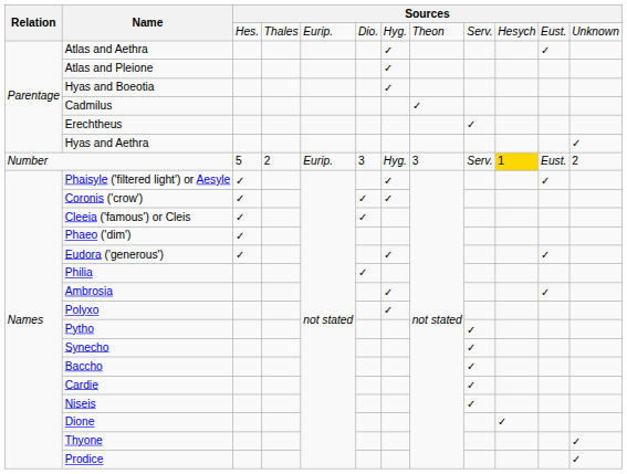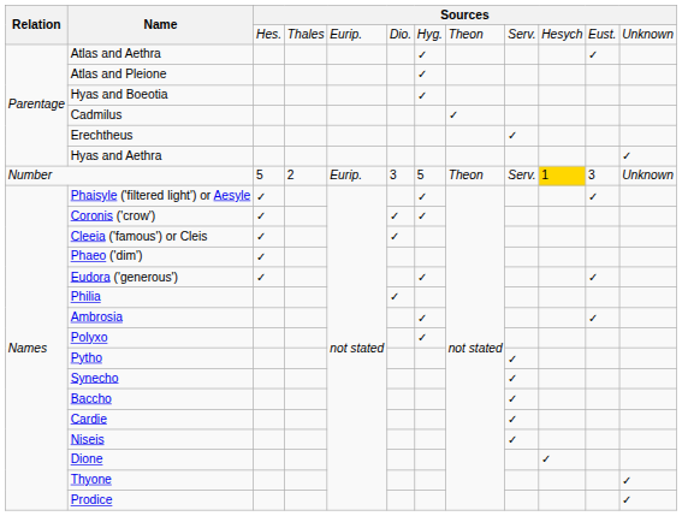 <table class="wikitable">
 <tr>
 <th rowspan="2">Relation</th>
 <th rowspan="2">Name</th>
 <th colspan="10">Sources</th>
 </tr>
 <tr>
 <td><em>Hes.</em></td>
 <td><em>Thales</em></td>
 <td><em>Eurip.</em></td>
 <td><em>Dio.</em></td>
 <td><em>Hyg.</em></td>
 <td><em>Theon</em></td>
 <td><em>Serv.</em></td>
 <td><em>Hesych</em></td>
 <td><em>Eust.</em></td>
 <td><em>Unknown</em></td>
 </tr>
 <tr>
 <td rowspan="6"><em>Parentage</em></td>
 <td>Atlas and Aethra</td>
 <td></td>
 <td></td>
 <td></td>
 <td></td>
 <td>✓</td>
 <td></td>
 <td></td>
 <td></td>
 <td>✓</td>
 <td></td>
 </tr>
 <tr>
 <td>Atlas and Pleione</td>
 <td></td>
 <td></td>
 <td></td>
 <td></td>
 <td>✓</td>
 <td></td>
 <td></td>
 <td></td>
 <td></td>
 <td></td>
 </tr>
 <tr>
 <td>Hyas and Boeotia</td>
 <td></td>
 <td></td>
 <td></td>
 <td></td>
 <td>✓</td>
 <td></td>
 <td></td>
 <td></td>
 <td></td>
 <td></td>
 </tr>
 <tr>
 <td>Cadmilus</td>
 <td></td>
 <td></td>
 <td></td>
 <td></td>
 <td></td>
 <td>✓</td>
 <td></td>
 <td></td>
 <td></td>
 <td></td>
 </tr>
 <tr>
 <td>Erechtheus</td>
 <td></td>
 <td></td>
 <td></td>
 <td></td>
 <td></td>
 <td></td>
 <td>✓</td>
 <td></td>
 <td></td>
 <td></td>
 </tr>
 <tr>
 <td>Hyas and Aethra</td>
 <td></td>
 <td></td>
 <td></td>
 <td></td>
 <td></td>
 <td></td>
 <td></td>
 <td></td>
 <td></td>
 <td>✓</td>
 </tr>
 <tr>
 <td colspan="2"><em>Number</em></td>
 <td>5</td>
 <td>2</td>
 <td><em>Eurip.</em></td>
 <td>3</td>
-<td><em>Hyg.</em></td>
-<td>3</td>
+<td>5</td>
+<td><em>Theon</em></td>
 <td><em>Serv.</em></td>
 <td style="background: gold;">1</td>
-<td><em>Eust.</em></td>
-<td>2</td>
+<td>3</td>
+<td><em>Unknown</em></td>
 </tr>
 <tr>
 <td rowspan="16"><em>Names</em></td>
 <td><a href='#'>Phaisyle</a> ('filtered light') or <a href='#'>Aesyle</a></td>
 <td>✓</td>
 <td></td>
 <td rowspan="16"><em>not stated</em></td>
 <td></td>
 <td>✓</td>
 <td rowspan="16"><em>not stated</em></td>
 <td></td>
 <td></td>
 <td>✓</td>
 <td></td>
 </tr>
 <tr>
 <td><a href='#'>Coronis</a> ('crow')</td>
 <td>✓</td>
 <td></td>
 <td>✓</td>
 <td>✓</td>
 <td></td>
 <td></td>
 <td></td>
 <td></td>
 </tr>
 <tr>
 <td><a href='#'>Cleeia</a> ('famous') or Cleis</td>
 <td>✓</td>
 <td></td>
 <td>✓</td>
 <td></td>
 <td></td>
 <td></td>
 <td></td>
 <td></td>
 </tr>
 <tr>
 <td><a href='#'>Phaeo</a> ('dim')</td>
 <td>✓</td>
 <td></td>
 <td></td>
 <td></td>
 <td></td>
 <td></td>
 <td></td>
 <td></td>
 </tr>
 <tr>
 <td><a href='#'>Eudora</a> ('generous')</td>
 <td>✓</td>
 <td></td>
 <td></td>
 <td>✓</td>
 <td></td>
 <td></td>
 <td>✓</td>
 <td></td>
 </tr>
 <tr>
 <td><a href='#'>Philia</a></td>
 <td></td>
 <td></td>
 <td>✓</td>
 <td></td>
 <td></td>
 <td></td>
 <td></td>
 <td></td>
 </tr>
 <tr>
 <td><a href='#'>Ambrosia</a></td>
 <td></td>
 <td></td>
 <td></td>
 <td>✓</td>
 <td></td>
 <td></td>
 <td>✓</td>
 <td></td>
 </tr>
 <tr>
 <td><a href='#'>Polyxo</a></td>
 <td></td>
 <td></td>
 <td></td>
 <td>✓</td>
 <td></td>
 <td></td>
 <td></td>
 <td></td>
 </tr>
 <tr>
 <td><a href='#'>Pytho</a></td>
 <td></td>
 <td></td>
 <td></td>
 <td></td>
 <td>✓</td>
 <td></td>
 <td></td>
 <td></td>
 </tr>
 <tr>
 <td><a href='#'>Synecho</a></td>
 <td></td>
 <td></td>
 <td></td>
 <td></td>
 <td>✓</td>
 <td></td>
 <td></td>
 <td></td>
 </tr>
 <tr>
 <td><a href='#'>Baccho</a></td>
 <td></td>
 <td></td>
 <td></td>
 <td></td>
 <td>✓</td>
 <td></td>
 <td></td>
 <td></td>
 </tr>
 <tr>
 <td><a href='#'>Cardie</a></td>
 <td></td>
 <td></td>
 <td></td>
 <td></td>
 <td>✓</td>
 <td></td>
 <td></td>
 <td></td>
 </tr>
 <tr>
 <td><a href='#'>Niseis</a></td>
 <td></td>
 <td></td>
 <td></td>
 <td></td>
 <td>✓</td>
 <td></td>
 <td></td>
 <td></td>
 </tr>
 <tr>
 <td><a href='#'>Dione</a></td>
 <td></td>
 <td></td>
 <td></td>
 <td></td>
 <td></td>
 <td>✓</td>
 <td></td>
 <td></td>
 </tr>
 <tr>
 <td><a href='#'>Thyone</a></td>
 <td></td>
 <td></td>
 <td></td>
 <td></td>
 <td></td>
 <td></td>
 <td></td>
 <td>✓</td>
 </tr>
 <tr>
 <td><a href='#'>Prodice</a></td>
 <td></td>
 <td></td>
 <td></td>
 <td></td>
 <td></td>
 <td></td>
 <td></td>
 <td>✓</td>
 </tr>
 </table>
